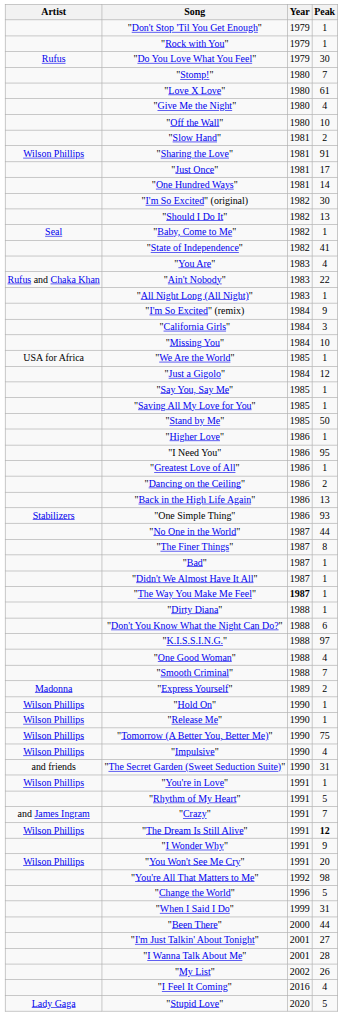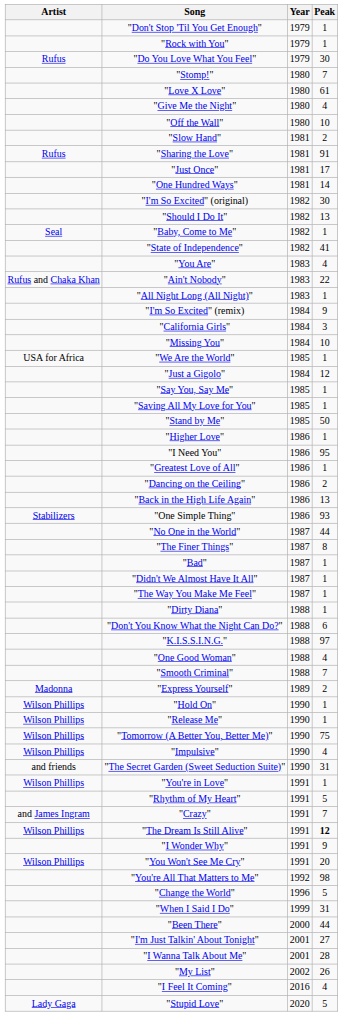 <table class="sortable wikitable" style="text-align: center; margin: 1em">
 <tr>
 <th>Artist</th>
 <th class="unsortable">Song</th>
 <th>Year</th>
 <th>Peak</th>
 </tr>
 <tr>
 <td></td>
 <td>"<a href='#'>Don't Stop 'Til You Get Enough</a>"</td>
 <td>1979</td>
 <td>1</td>
 </tr>
 <tr>
 <td></td>
 <td>"<a href='#'>Rock with You</a>"</td>
 <td>1979</td>
 <td>1</td>
 </tr>
 <tr>
 <td><a href='#'>Rufus</a></td>
 <td>"<a href='#'>Do You Love What You Feel</a>"</td>
 <td>1979</td>
 <td>30</td>
 </tr>
 <tr>
 <td></td>
 <td>"<a href='#'>Stomp!</a>"</td>
 <td>1980</td>
 <td>7</td>
 </tr>
 <tr>
 <td></td>
 <td>"<a href='#'>Love X Love</a>"</td>
 <td>1980</td>
 <td>61</td>
 </tr>
 <tr>
 <td></td>
 <td>"<a href='#'>Give Me the Night</a>"</td>
 <td>1980</td>
 <td>4</td>
 </tr>
 <tr>
 <td></td>
 <td>"<a href='#'>Off the Wall</a>"</td>
 <td>1980</td>
 <td>10</td>
 </tr>
 <tr>
 <td></td>
 <td>"<a href='#'>Slow Hand</a>"</td>
 <td>1981</td>
 <td>2</td>
 </tr>
 <tr>
-<td><a href='#'>Wilson Phillips</a></td>
+<td><a href='#'>Rufus</a></td>
 <td>"<a href='#'>Sharing the Love</a>"</td>
 <td>1981</td>
 <td>91</td>
 </tr>
 <tr>
 <td></td>
 <td>"<a href='#'>Just Once</a>"</td>
 <td>1981</td>
 <td>17</td>
 </tr>
 <tr>
 <td></td>
 <td>"<a href='#'>One Hundred Ways</a>"</td>
 <td>1981</td>
 <td>14</td>
 </tr>
 <tr>
 <td></td>
 <td>"<a href='#'>I'm So Excited</a>" (original)</td>
 <td>1982</td>
 <td>30</td>
 </tr>
 <tr>
 <td></td>
 <td>"<a href='#'>Should I Do It</a>"</td>
 <td>1982</td>
 <td>13</td>
 </tr>
 <tr>
 <td><a href='#'>Seal</a></td>
 <td>"<a href='#'>Baby, Come to Me</a>"</td>
 <td>1982</td>
 <td>1</td>
 </tr>
 <tr>
 <td></td>
 <td>"<a href='#'>State of Independence</a>"</td>
 <td>1982</td>
 <td>41</td>
 </tr>
 <tr>
 <td></td>
 <td>"<a href='#'>You Are</a>"</td>
 <td>1983</td>
 <td>4</td>
 </tr>
 <tr>
 <td><a href='#'>Rufus</a> and <a href='#'>Chaka Khan</a></td>
 <td>"<a href='#'>Ain't Nobody</a>"</td>
 <td>1983</td>
 <td>22</td>
 </tr>
 <tr>
 <td></td>
 <td>"<a href='#'>All Night Long (All Night)</a>"</td>
 <td>1983</td>
 <td>1</td>
 </tr>
 <tr>
 <td></td>
 <td>"<a href='#'>I'm So Excited</a>" (remix)</td>
 <td>1984</td>
 <td>9</td>
 </tr>
 <tr>
 <td></td>
 <td>"<a href='#'>California Girls</a>"</td>
 <td>1984</td>
 <td>3</td>
 </tr>
 <tr>
 <td></td>
 <td>"<a href='#'>Missing You</a>"</td>
 <td>1984</td>
 <td>10</td>
 </tr>
 <tr>
 <td>USA for Africa</td>
 <td>"<a href='#'>We Are the World</a>"</td>
 <td>1985</td>
 <td>1</td>
 </tr>
 <tr>
 <td></td>
 <td>"<a href='#'>Just a Gigolo</a>"</td>
 <td>1984</td>
 <td>12</td>
 </tr>
 <tr>
 <td></td>
 <td>"<a href='#'>Say You, Say Me</a>"</td>
 <td>1985</td>
 <td>1</td>
 </tr>
 <tr>
 <td></td>
 <td>"<a href='#'>Saving All My Love for You</a>"</td>
 <td>1985</td>
 <td>1</td>
 </tr>
 <tr>
 <td></td>
 <td>"<a href='#'>Stand by Me</a>"</td>
 <td>1985</td>
 <td>50</td>
 </tr>
 <tr>
 <td></td>
 <td>"<a href='#'>Higher Love</a>"</td>
 <td>1986</td>
 <td>1</td>
 </tr>
 <tr>
 <td></td>
 <td>"I Need You"</td>
 <td>1986</td>
 <td>95</td>
 </tr>
 <tr>
 <td></td>
 <td>"<a href='#'>Greatest Love of All</a>"</td>
 <td>1986</td>
 <td>1</td>
 </tr>
 <tr>
 <td></td>
 <td>"<a href='#'>Dancing on the Ceiling</a>"</td>
 <td>1986</td>
 <td>2</td>
 </tr>
 <tr>
 <td></td>
 <td>"<a href='#'>Back in the High Life Again</a>"</td>
 <td>1986</td>
 <td>13</td>
 </tr>
 <tr>
 <td><a href='#'>Stabilizers</a></td>
 <td>"One Simple Thing"</td>
 <td>1986</td>
 <td>93</td>
 </tr>
 <tr>
 <td></td>
 <td>"<a href='#'>No One in the World</a>"</td>
 <td>1987</td>
 <td>44</td>
 </tr>
 <tr>
 <td></td>
 <td>"<a href='#'>The Finer Things</a>"</td>
 <td>1987</td>
 <td>8</td>
 </tr>
 <tr>
 <td></td>
 <td>"<a href='#'>Bad</a>"</td>
 <td>1987</td>
 <td>1</td>
 </tr>
 <tr>
 <td></td>
 <td>"<a href='#'>Didn't We Almost Have It All</a>"</td>
 <td>1987</td>
 <td>1</td>
 </tr>
 <tr>
 <td></td>
 <td>"<a href='#'>The Way You Make Me Feel</a>"</td>
-<td><strong>1987</strong></td>
+<td>1987</td>
 <td>1</td>
 </tr>
 <tr>
 <td></td>
 <td>"<a href='#'>Dirty Diana</a>"</td>
 <td>1988</td>
 <td>1</td>
 </tr>
 <tr>
 <td></td>
 <td>"<a href='#'>Don't You Know What the Night Can Do?</a>"</td>
 <td>1988</td>
 <td>6</td>
 </tr>
 <tr>
 <td></td>
 <td>"<a href='#'>K.I.S.S.I.N.G.</a>"</td>
 <td>1988</td>
 <td>97</td>
 </tr>
 <tr>
 <td></td>
 <td>"<a href='#'>One Good Woman</a>"</td>
 <td>1988</td>
 <td>4</td>
 </tr>
 <tr>
 <td></td>
 <td>"<a href='#'>Smooth Criminal</a>"</td>
 <td>1988</td>
 <td>7</td>
 </tr>
 <tr>
 <td><a href='#'>Madonna</a></td>
 <td>"<a href='#'>Express Yourself</a>"</td>
 <td>1989</td>
 <td>2</td>
 </tr>
 <tr>
 <td><a href='#'>Wilson Phillips</a></td>
 <td>"<a href='#'>Hold On</a>"</td>
 <td>1990</td>
 <td>1</td>
 </tr>
 <tr>
 <td><a href='#'>Wilson Phillips</a></td>
 <td>"<a href='#'>Release Me</a>"</td>
 <td>1990</td>
 <td>1</td>
 </tr>
 <tr>
 <td><a href='#'>Wilson Phillips</a></td>
 <td>"<a href='#'>Tomorrow (A Better You, Better Me)</a>"</td>
 <td>1990</td>
 <td>75</td>
 </tr>
 <tr>
 <td><a href='#'>Wilson Phillips</a></td>
 <td>"<a href='#'>Impulsive</a>"</td>
 <td>1990</td>
 <td>4</td>
 </tr>
 <tr>
 <td> and friends</td>
 <td>"<a href='#'>The Secret Garden (Sweet Seduction Suite)</a>"</td>
 <td>1990</td>
 <td>31</td>
 </tr>
 <tr>
 <td><a href='#'>Wilson Phillips</a></td>
 <td>"<a href='#'>You're in Love</a>"</td>
 <td>1991</td>
 <td>1</td>
 </tr>
 <tr>
 <td></td>
 <td>"<a href='#'>Rhythm of My Heart</a>"</td>
 <td>1991</td>
 <td>5</td>
 </tr>
 <tr>
 <td> and <a href='#'>James Ingram</a></td>
 <td>"<a href='#'>Crazy</a>"</td>
 <td>1991</td>
 <td>7</td>
 </tr>
 <tr>
 <td><a href='#'>Wilson Phillips</a></td>
 <td>"<a href='#'>The Dream Is Still Alive</a>"</td>
 <td>1991</td>
 <td><strong>12</strong></td>
 </tr>
 <tr>
 <td></td>
 <td>"<a href='#'>I Wonder Why</a>"</td>
 <td>1991</td>
 <td>9</td>
 </tr>
 <tr>
 <td><a href='#'>Wilson Phillips</a></td>
 <td>"<a href='#'>You Won't See Me Cry</a>"</td>
 <td>1991</td>
 <td>20</td>
 </tr>
 <tr>
 <td></td>
 <td>"<a href='#'>You're All That Matters to Me</a>"</td>
 <td>1992</td>
 <td>98</td>
 </tr>
 <tr>
 <td></td>
 <td>"<a href='#'>Change the World</a>"</td>
 <td>1996</td>
 <td>5</td>
 </tr>
 <tr>
 <td></td>
 <td>"<a href='#'>When I Said I Do</a>"</td>
 <td>1999</td>
 <td>31</td>
 </tr>
 <tr>
 <td></td>
 <td>"<a href='#'>Been There</a>"</td>
 <td>2000</td>
 <td>44</td>
 </tr>
 <tr>
 <td></td>
 <td>"<a href='#'>I'm Just Talkin' About Tonight</a>"</td>
 <td>2001</td>
 <td>27</td>
 </tr>
 <tr>
 <td></td>
 <td>"<a href='#'>I Wanna Talk About Me</a>"</td>
 <td>2001</td>
 <td>28</td>
 </tr>
 <tr>
 <td></td>
 <td>"<a href='#'>My List</a>"</td>
 <td>2002</td>
 <td>26</td>
 </tr>
 <tr>
 <td></td>
 <td>"<a href='#'>I Feel It Coming</a>"</td>
 <td>2016</td>
 <td>4</td>
 </tr>
 <tr>
 <td><a href='#'>Lady Gaga</a></td>
 <td>"<a href='#'>Stupid Love</a>"</td>
 <td>2020</td>
 <td>5</td>
 </tr>
 </table>
